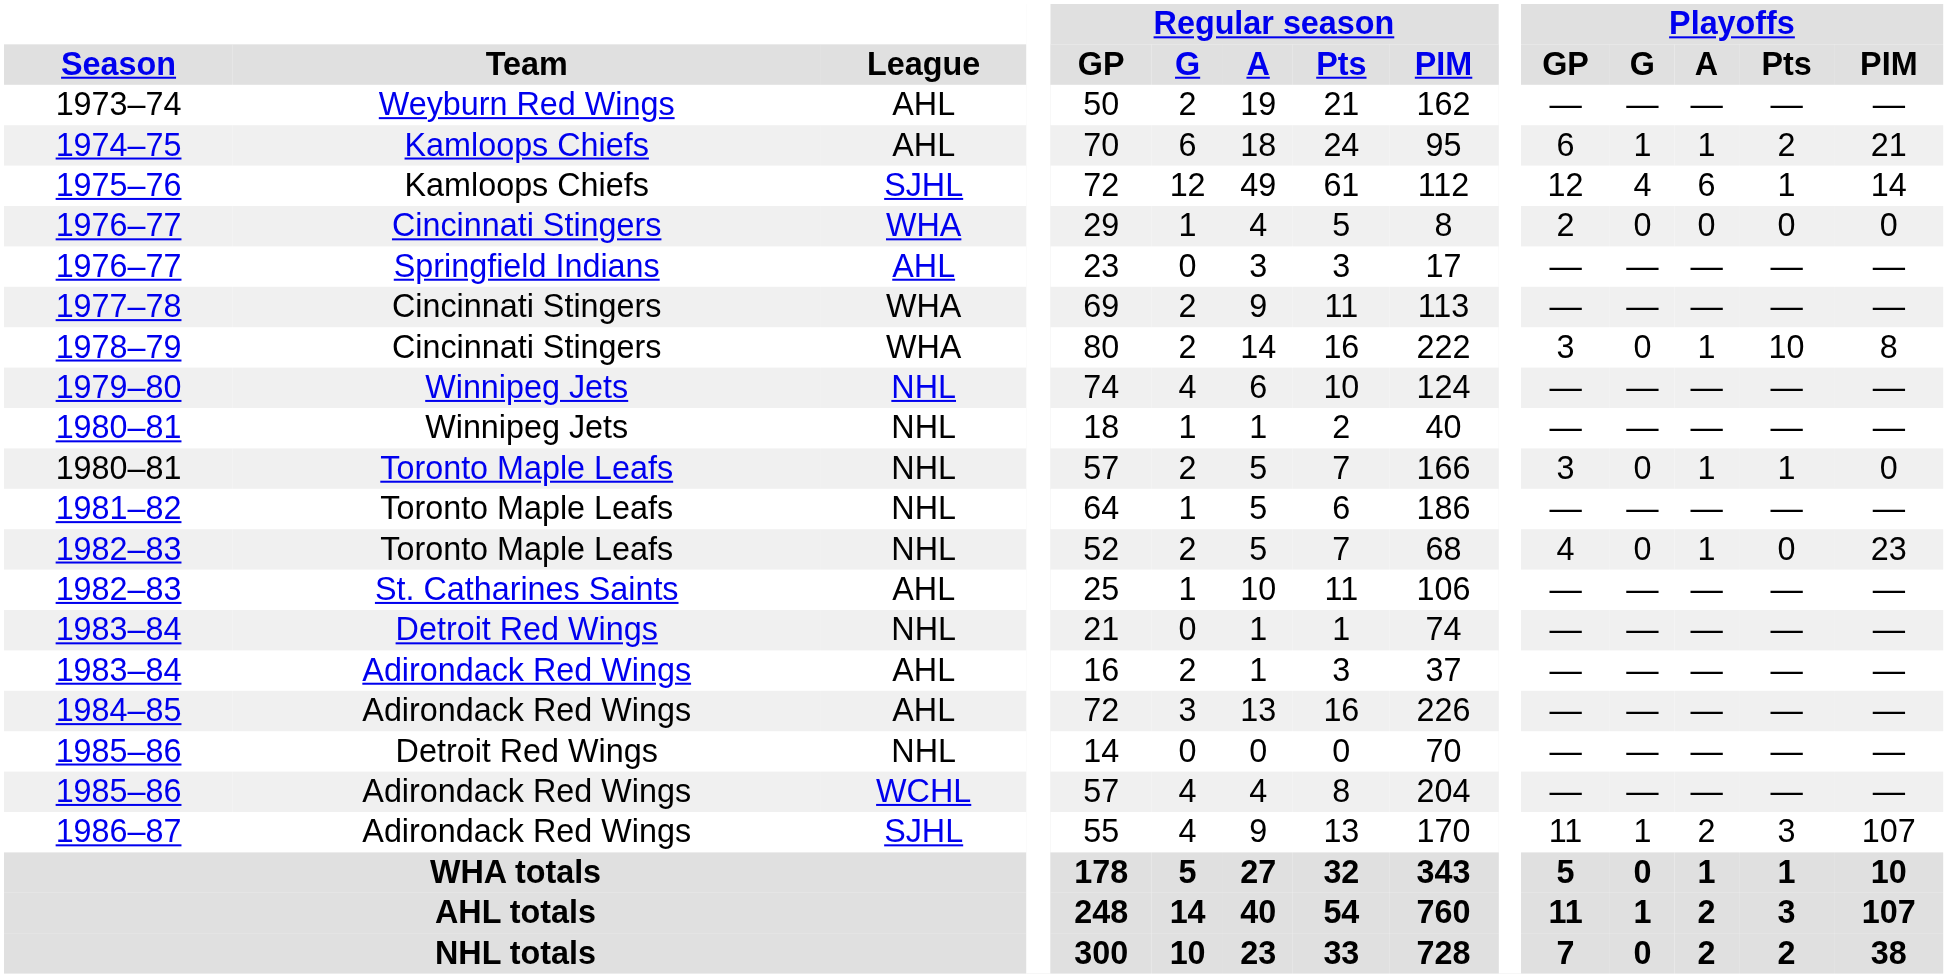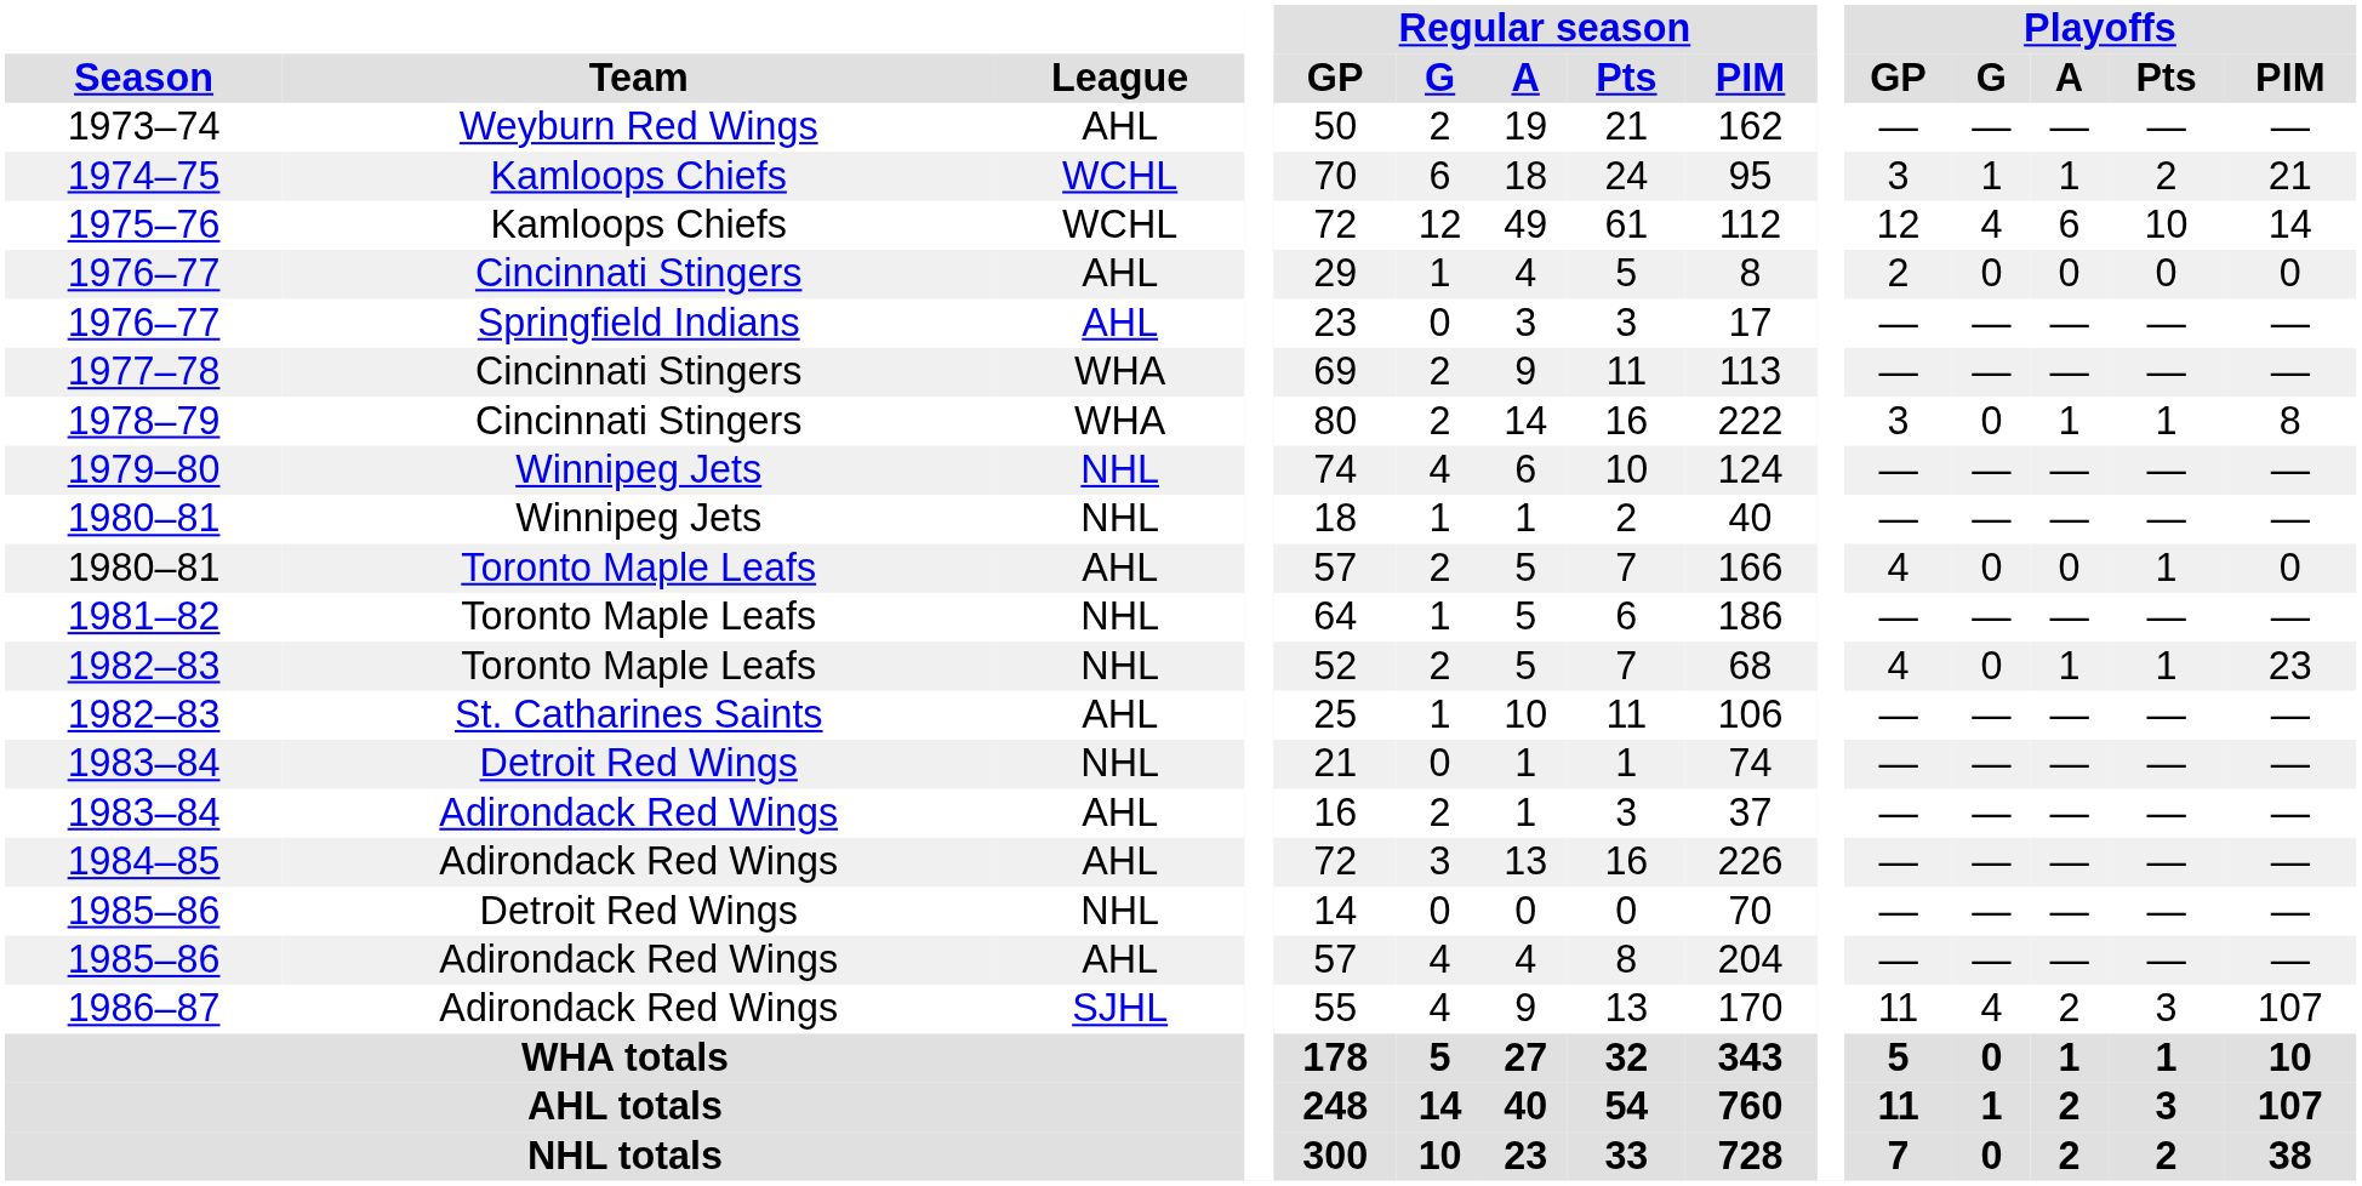 <table border="0" cellpadding="1" cellspacing="0" style="text-align:center; width:60em">
 <tr bgcolor="#e0e0e0">
 <th colspan="3" bgcolor="#ffffff"> </th>
 <th rowspan="99" bgcolor="#ffffff"> </th>
 <th colspan="5"><a href='#'>Regular season</a></th>
 <th rowspan="99" bgcolor="#ffffff"> </th>
 <th colspan="5"><a href='#'>Playoffs</a></th>
 </tr>
 <tr bgcolor="#e0e0e0">
 <th><a href='#'>Season</a></th>
 <th>Team</th>
 <th>League</th>
 <th>GP</th>
 <th><a href='#'>G</a></th>
 <th><a href='#'>A</a></th>
 <th><a href='#'>Pts</a></th>
 <th><a href='#'>PIM</a></th>
 <th>GP</th>
 <th>G</th>
 <th>A</th>
 <th>Pts</th>
 <th>PIM</th>
 </tr>
 <tr>
 <td>1973–74</td>
 <td><a href='#'>Weyburn Red Wings</a></td>
 <td>AHL</td>
 <td>50</td>
 <td>2</td>
 <td>19</td>
 <td>21</td>
 <td>162</td>
 <td>—</td>
 <td>—</td>
 <td>—</td>
 <td>—</td>
 <td>—</td>
 </tr>
 <tr bgcolor="#f0f0f0">
 <td><a href='#'>1974–75</a></td>
 <td><a href='#'>Kamloops Chiefs</a></td>
-<td>AHL</td>
+<td><a href='#'>WCHL</a></td>
 <td>70</td>
 <td>6</td>
 <td>18</td>
 <td>24</td>
 <td>95</td>
-<td>6</td>
+<td>3</td>
 <td>1</td>
 <td>1</td>
 <td>2</td>
 <td>21</td>
 </tr>
 <tr>
 <td><a href='#'>1975–76</a></td>
 <td>Kamloops Chiefs</td>
-<td><a href='#'>SJHL</a></td>
+<td>WCHL</td>
 <td>72</td>
 <td>12</td>
 <td>49</td>
 <td>61</td>
 <td>112</td>
 <td>12</td>
 <td>4</td>
 <td>6</td>
-<td>1</td>
+<td>10</td>
 <td>14</td>
 </tr>
 <tr bgcolor="#f0f0f0">
 <td><a href='#'>1976–77</a></td>
 <td><a href='#'>Cincinnati Stingers</a></td>
-<td><a href='#'>WHA</a></td>
+<td>AHL</td>
 <td>29</td>
 <td>1</td>
 <td>4</td>
 <td>5</td>
 <td>8</td>
 <td>2</td>
 <td>0</td>
 <td>0</td>
 <td>0</td>
 <td>0</td>
 </tr>
 <tr>
 <td><a href='#'>1976–77</a></td>
 <td><a href='#'>Springfield Indians</a></td>
 <td><a href='#'>AHL</a></td>
 <td>23</td>
 <td>0</td>
 <td>3</td>
 <td>3</td>
 <td>17</td>
 <td>—</td>
 <td>—</td>
 <td>—</td>
 <td>—</td>
 <td>—</td>
 </tr>
 <tr bgcolor="#f0f0f0">
 <td><a href='#'>1977–78</a></td>
 <td>Cincinnati Stingers</td>
 <td>WHA</td>
 <td>69</td>
 <td>2</td>
 <td>9</td>
 <td>11</td>
 <td>113</td>
 <td>—</td>
 <td>—</td>
 <td>—</td>
 <td>—</td>
 <td>—</td>
 </tr>
 <tr>
 <td><a href='#'>1978–79</a></td>
 <td>Cincinnati Stingers</td>
 <td>WHA</td>
 <td>80</td>
 <td>2</td>
 <td>14</td>
 <td>16</td>
 <td>222</td>
 <td>3</td>
 <td>0</td>
 <td>1</td>
-<td>10</td>
+<td>1</td>
 <td>8</td>
 </tr>
 <tr bgcolor="#f0f0f0">
 <td><a href='#'>1979–80</a></td>
 <td><a href='#'>Winnipeg Jets</a></td>
 <td><a href='#'>NHL</a></td>
 <td>74</td>
 <td>4</td>
 <td>6</td>
 <td>10</td>
 <td>124</td>
 <td>—</td>
 <td>—</td>
 <td>—</td>
 <td>—</td>
 <td>—</td>
 </tr>
 <tr>
 <td><a href='#'>1980–81</a></td>
 <td>Winnipeg Jets</td>
 <td>NHL</td>
 <td>18</td>
 <td>1</td>
 <td>1</td>
 <td>2</td>
 <td>40</td>
 <td>—</td>
 <td>—</td>
 <td>—</td>
 <td>—</td>
 <td>—</td>
 </tr>
 <tr bgcolor="#f0f0f0">
 <td>1980–81</td>
 <td><a href='#'>Toronto Maple Leafs</a></td>
-<td>NHL</td>
+<td>AHL</td>
 <td>57</td>
 <td>2</td>
 <td>5</td>
 <td>7</td>
 <td>166</td>
-<td>3</td>
+<td>4</td>
 <td>0</td>
-<td>1</td>
+<td>0</td>
 <td>1</td>
 <td>0</td>
 </tr>
 <tr>
 <td><a href='#'>1981–82</a></td>
 <td>Toronto Maple Leafs</td>
 <td>NHL</td>
 <td>64</td>
 <td>1</td>
 <td>5</td>
 <td>6</td>
 <td>186</td>
 <td>—</td>
 <td>—</td>
 <td>—</td>
 <td>—</td>
 <td>—</td>
 </tr>
 <tr bgcolor="#f0f0f0">
 <td><a href='#'>1982–83</a></td>
 <td>Toronto Maple Leafs</td>
 <td>NHL</td>
 <td>52</td>
 <td>2</td>
 <td>5</td>
 <td>7</td>
 <td>68</td>
 <td>4</td>
 <td>0</td>
 <td>1</td>
-<td>0</td>
+<td>1</td>
 <td>23</td>
 </tr>
 <tr>
 <td><a href='#'>1982–83</a></td>
 <td><a href='#'>St. Catharines Saints</a></td>
 <td>AHL</td>
 <td>25</td>
 <td>1</td>
 <td>10</td>
 <td>11</td>
 <td>106</td>
 <td>—</td>
 <td>—</td>
 <td>—</td>
 <td>—</td>
 <td>—</td>
 </tr>
 <tr bgcolor="#f0f0f0">
 <td><a href='#'>1983–84</a></td>
 <td><a href='#'>Detroit Red Wings</a></td>
 <td>NHL</td>
 <td>21</td>
 <td>0</td>
 <td>1</td>
 <td>1</td>
 <td>74</td>
 <td>—</td>
 <td>—</td>
 <td>—</td>
 <td>—</td>
 <td>—</td>
 </tr>
 <tr>
 <td><a href='#'>1983–84</a></td>
 <td><a href='#'>Adirondack Red Wings</a></td>
 <td>AHL</td>
 <td>16</td>
 <td>2</td>
 <td>1</td>
 <td>3</td>
 <td>37</td>
 <td>—</td>
 <td>—</td>
 <td>—</td>
 <td>—</td>
 <td>—</td>
 </tr>
 <tr bgcolor="#f0f0f0">
 <td><a href='#'>1984–85</a></td>
 <td>Adirondack Red Wings</td>
 <td>AHL</td>
 <td>72</td>
 <td>3</td>
 <td>13</td>
 <td>16</td>
 <td>226</td>
 <td>—</td>
 <td>—</td>
 <td>—</td>
 <td>—</td>
 <td>—</td>
 </tr>
 <tr>
 <td><a href='#'>1985–86</a></td>
 <td>Detroit Red Wings</td>
 <td>NHL</td>
 <td>14</td>
 <td>0</td>
 <td>0</td>
 <td>0</td>
 <td>70</td>
 <td>—</td>
 <td>—</td>
 <td>—</td>
 <td>—</td>
 <td>—</td>
 </tr>
 <tr bgcolor="#f0f0f0">
 <td><a href='#'>1985–86</a></td>
 <td>Adirondack Red Wings</td>
-<td><a href='#'>WCHL</a></td>
+<td>AHL</td>
 <td>57</td>
 <td>4</td>
 <td>4</td>
 <td>8</td>
 <td>204</td>
 <td>—</td>
 <td>—</td>
 <td>—</td>
 <td>—</td>
 <td>—</td>
 </tr>
 <tr>
 <td><a href='#'>1986–87</a></td>
 <td>Adirondack Red Wings</td>
 <td><a href='#'>SJHL</a></td>
 <td>55</td>
 <td>4</td>
 <td>9</td>
 <td>13</td>
 <td>170</td>
 <td>11</td>
-<td>1</td>
+<td>4</td>
 <td>2</td>
 <td>3</td>
 <td>107</td>
 </tr>
 <tr bgcolor="#e0e0e0">
 <th colspan="3">WHA totals</th>
 <th>178</th>
 <th>5</th>
 <th>27</th>
 <th>32</th>
 <th>343</th>
 <th>5</th>
 <th>0</th>
 <th>1</th>
 <th>1</th>
 <th>10</th>
 </tr>
 <tr bgcolor="#e0e0e0">
 <th colspan="3">AHL totals</th>
 <th>248</th>
 <th>14</th>
 <th>40</th>
 <th>54</th>
 <th>760</th>
 <th>11</th>
 <th>1</th>
 <th>2</th>
 <th>3</th>
 <th>107</th>
 </tr>
 <tr bgcolor="#e0e0e0">
 <th colspan="3">NHL totals</th>
 <th>300</th>
 <th>10</th>
 <th>23</th>
 <th>33</th>
 <th>728</th>
 <th>7</th>
 <th>0</th>
 <th>2</th>
 <th>2</th>
 <th>38</th>
 </tr>
 </table>
